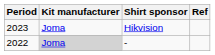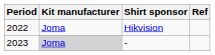 <table class="wikitable">
 <tr>
 <th>Period</th>
 <th>Kit manufacturer</th>
 <th>Shirt sponsor</th>
 <th>Ref</th>
 </tr>
 <tr>
-<td>2023</td>
+<td>2022</td>
 <td><a href='#'>Joma</a></td>
 <td><a href='#'>Hikvision</a></td>
 <td></td>
 </tr>
 <tr>
-<td>2022</td>
+<td>2023</td>
 <td style="background: lightgrey;"><a href='#'>Joma</a></td>
 <td>-</td>
 <td><sup></sup></td>
 </tr>
 </table>
